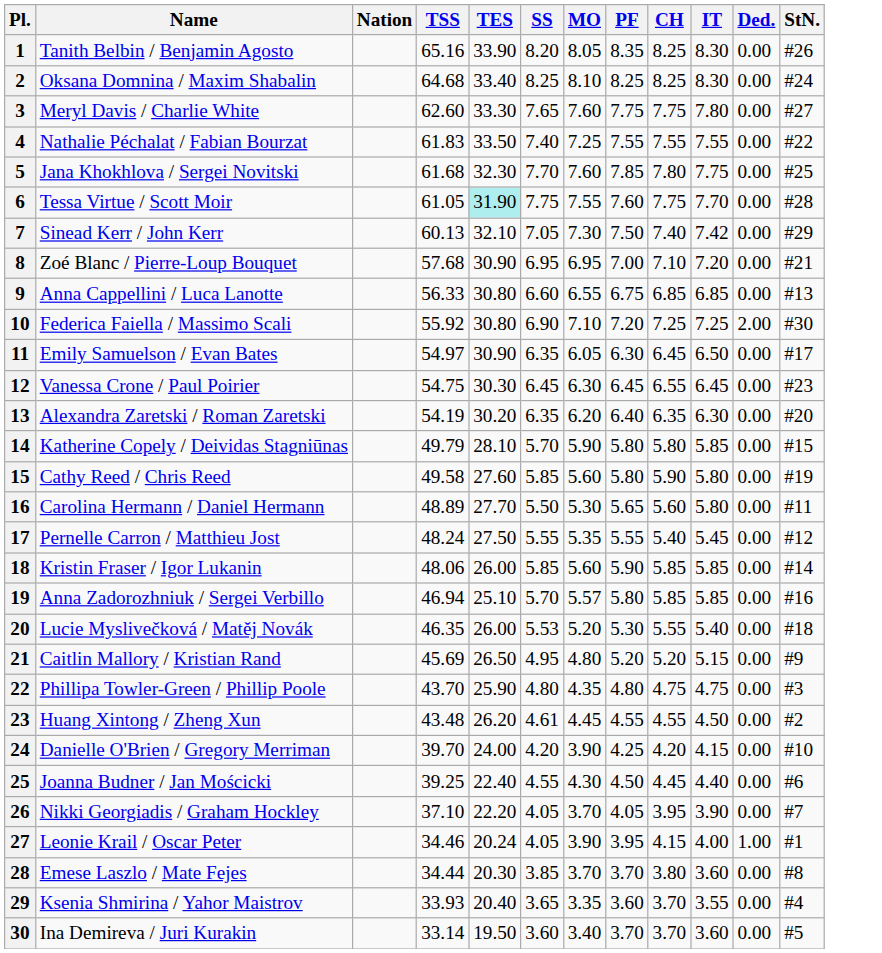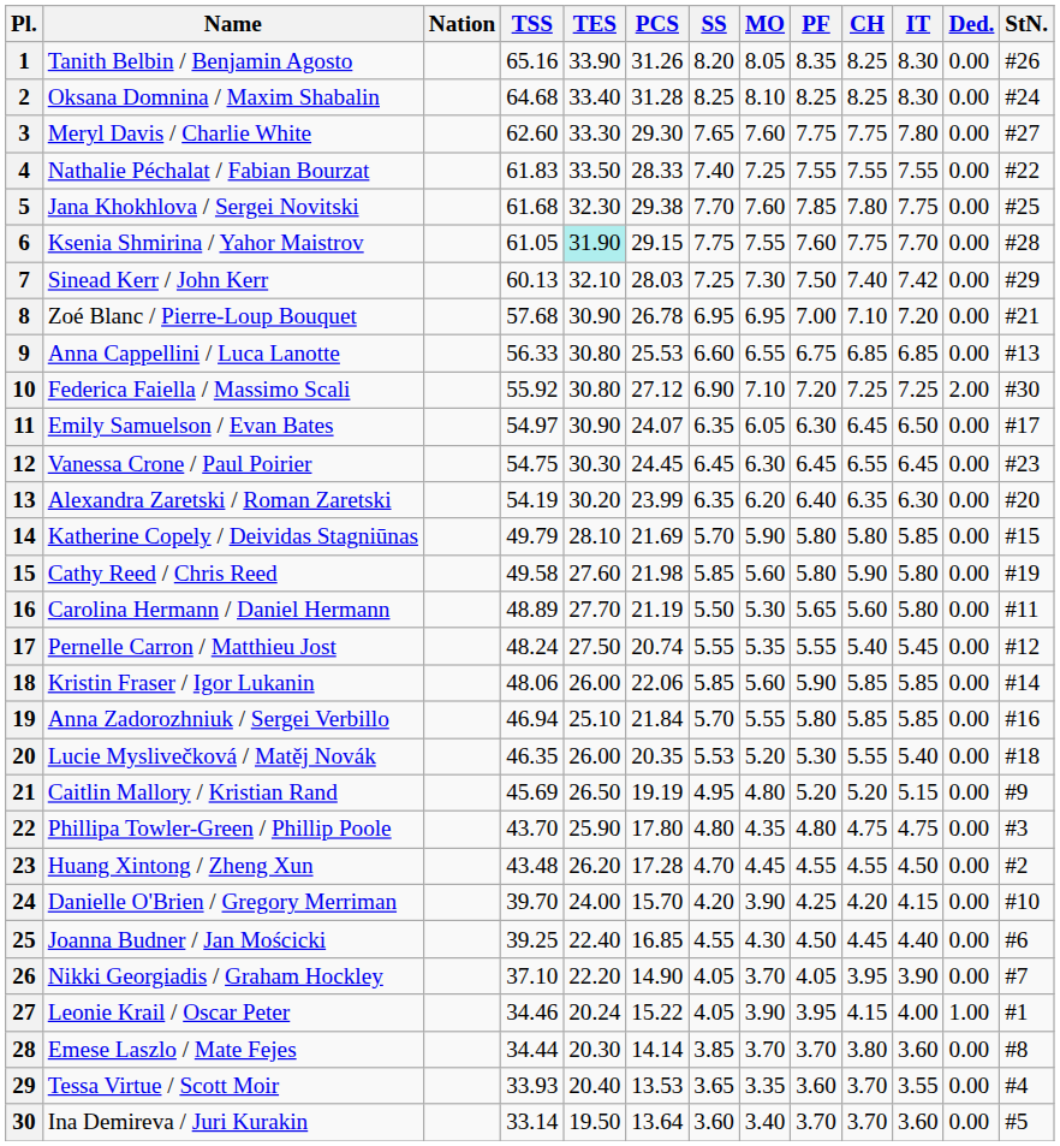 <table class="wikitable sortable">
 <tr>
 <th>Pl.</th>
 <th>Name</th>
 <th>Nation</th>
 <th><a href='#'>TSS</a></th>
 <th><a href='#'>TES</a></th>
+<th><a href='#'>PCS</a></th>
 <th><a href='#'>SS</a></th>
 <th><a href='#'>MO</a></th>
 <th><a href='#'>PF</a></th>
 <th><a href='#'>CH</a></th>
 <th><a href='#'>IT</a></th>
 <th><a href='#'>Ded.</a></th>
 <th>StN.</th>
 </tr>
 <tr>
 <th>1</th>
 <td><a href='#'>Tanith Belbin</a> / <a href='#'>Benjamin Agosto</a></td>
 <td></td>
 <td>65.16</td>
 <td>33.90</td>
+<td>31.26</td>
 <td>8.20</td>
 <td>8.05</td>
 <td>8.35</td>
 <td>8.25</td>
 <td>8.30</td>
 <td>0.00</td>
 <td>#26</td>
 </tr>
 <tr>
 <th>2</th>
 <td><a href='#'>Oksana Domnina</a> / <a href='#'>Maxim Shabalin</a></td>
 <td></td>
 <td>64.68</td>
 <td>33.40</td>
+<td>31.28</td>
 <td>8.25</td>
 <td>8.10</td>
 <td>8.25</td>
 <td>8.25</td>
 <td>8.30</td>
 <td>0.00</td>
 <td>#24</td>
 </tr>
 <tr>
 <th>3</th>
 <td><a href='#'>Meryl Davis</a> / <a href='#'>Charlie White</a></td>
 <td></td>
 <td>62.60</td>
 <td>33.30</td>
+<td>29.30</td>
 <td>7.65</td>
 <td>7.60</td>
 <td>7.75</td>
 <td>7.75</td>
 <td>7.80</td>
 <td>0.00</td>
 <td>#27</td>
 </tr>
 <tr>
 <th>4</th>
 <td><a href='#'>Nathalie Péchalat</a> / <a href='#'>Fabian Bourzat</a></td>
 <td></td>
 <td>61.83</td>
 <td>33.50</td>
+<td>28.33</td>
 <td>7.40</td>
 <td>7.25</td>
 <td>7.55</td>
 <td>7.55</td>
 <td>7.55</td>
 <td>0.00</td>
 <td>#22</td>
 </tr>
 <tr>
 <th>5</th>
 <td><a href='#'>Jana Khokhlova</a> / <a href='#'>Sergei Novitski</a></td>
 <td></td>
 <td>61.68</td>
 <td>32.30</td>
+<td>29.38</td>
 <td>7.70</td>
 <td>7.60</td>
 <td>7.85</td>
 <td>7.80</td>
 <td>7.75</td>
 <td>0.00</td>
 <td>#25</td>
 </tr>
 <tr>
 <th>6</th>
-<td><a href='#'>Tessa Virtue</a> / <a href='#'>Scott Moir</a></td>
+<td><a href='#'>Ksenia Shmirina</a> / <a href='#'>Yahor Maistrov</a></td>
 <td></td>
 <td>61.05</td>
 <td style="background: paleturquoise;">31.90</td>
+<td>29.15</td>
 <td>7.75</td>
 <td>7.55</td>
 <td>7.60</td>
 <td>7.75</td>
 <td>7.70</td>
 <td>0.00</td>
 <td>#28</td>
 </tr>
 <tr>
 <th>7</th>
 <td><a href='#'>Sinead Kerr</a> / <a href='#'>John Kerr</a></td>
 <td></td>
 <td>60.13</td>
 <td>32.10</td>
-<td>7.05</td>
+<td>28.03</td>
+<td>7.25</td>
 <td>7.30</td>
 <td>7.50</td>
 <td>7.40</td>
 <td>7.42</td>
 <td>0.00</td>
 <td>#29</td>
 </tr>
 <tr>
 <th>8</th>
 <td>Zoé Blanc / <a href='#'>Pierre-Loup Bouquet</a></td>
 <td></td>
 <td>57.68</td>
 <td>30.90</td>
+<td>26.78</td>
 <td>6.95</td>
 <td>6.95</td>
 <td>7.00</td>
 <td>7.10</td>
 <td>7.20</td>
 <td>0.00</td>
 <td>#21</td>
 </tr>
 <tr>
 <th>9</th>
 <td><a href='#'>Anna Cappellini</a> / <a href='#'>Luca Lanotte</a></td>
 <td></td>
 <td>56.33</td>
 <td>30.80</td>
+<td>25.53</td>
 <td>6.60</td>
 <td>6.55</td>
 <td>6.75</td>
 <td>6.85</td>
 <td>6.85</td>
 <td>0.00</td>
 <td>#13</td>
 </tr>
 <tr>
 <th>10</th>
 <td><a href='#'>Federica Faiella</a> / <a href='#'>Massimo Scali</a></td>
 <td></td>
 <td>55.92</td>
 <td>30.80</td>
+<td>27.12</td>
 <td>6.90</td>
 <td>7.10</td>
 <td>7.20</td>
 <td>7.25</td>
 <td>7.25</td>
 <td>2.00</td>
 <td>#30</td>
 </tr>
 <tr>
 <th>11</th>
 <td><a href='#'>Emily Samuelson</a> / <a href='#'>Evan Bates</a></td>
 <td></td>
 <td>54.97</td>
 <td>30.90</td>
+<td>24.07</td>
 <td>6.35</td>
 <td>6.05</td>
 <td>6.30</td>
 <td>6.45</td>
 <td>6.50</td>
 <td>0.00</td>
 <td>#17</td>
 </tr>
 <tr>
 <th>12</th>
 <td><a href='#'>Vanessa Crone</a> / <a href='#'>Paul Poirier</a></td>
 <td></td>
 <td>54.75</td>
 <td>30.30</td>
+<td>24.45</td>
 <td>6.45</td>
 <td>6.30</td>
 <td>6.45</td>
 <td>6.55</td>
 <td>6.45</td>
 <td>0.00</td>
 <td>#23</td>
 </tr>
 <tr>
 <th>13</th>
 <td><a href='#'>Alexandra Zaretski</a> / <a href='#'>Roman Zaretski</a></td>
 <td></td>
 <td>54.19</td>
 <td>30.20</td>
+<td>23.99</td>
 <td>6.35</td>
 <td>6.20</td>
 <td>6.40</td>
 <td>6.35</td>
 <td>6.30</td>
 <td>0.00</td>
 <td>#20</td>
 </tr>
 <tr>
 <th>14</th>
 <td><a href='#'>Katherine Copely</a> / <a href='#'>Deividas Stagniūnas</a></td>
 <td></td>
 <td>49.79</td>
 <td>28.10</td>
+<td>21.69</td>
 <td>5.70</td>
 <td>5.90</td>
 <td>5.80</td>
 <td>5.80</td>
 <td>5.85</td>
 <td>0.00</td>
 <td>#15</td>
 </tr>
 <tr>
 <th>15</th>
 <td><a href='#'>Cathy Reed</a> / <a href='#'>Chris Reed</a></td>
 <td></td>
 <td>49.58</td>
 <td>27.60</td>
+<td>21.98</td>
 <td>5.85</td>
 <td>5.60</td>
 <td>5.80</td>
 <td>5.90</td>
 <td>5.80</td>
 <td>0.00</td>
 <td>#19</td>
 </tr>
 <tr>
 <th>16</th>
 <td><a href='#'>Carolina Hermann</a> / <a href='#'>Daniel Hermann</a></td>
 <td></td>
 <td>48.89</td>
 <td>27.70</td>
+<td>21.19</td>
 <td>5.50</td>
 <td>5.30</td>
 <td>5.65</td>
 <td>5.60</td>
 <td>5.80</td>
 <td>0.00</td>
 <td>#11</td>
 </tr>
 <tr>
 <th>17</th>
 <td><a href='#'>Pernelle Carron</a> / <a href='#'>Matthieu Jost</a></td>
 <td></td>
 <td>48.24</td>
 <td>27.50</td>
+<td>20.74</td>
 <td>5.55</td>
 <td>5.35</td>
 <td>5.55</td>
 <td>5.40</td>
 <td>5.45</td>
 <td>0.00</td>
 <td>#12</td>
 </tr>
 <tr>
 <th>18</th>
 <td><a href='#'>Kristin Fraser</a> / <a href='#'>Igor Lukanin</a></td>
 <td></td>
 <td>48.06</td>
 <td>26.00</td>
+<td>22.06</td>
 <td>5.85</td>
 <td>5.60</td>
 <td>5.90</td>
 <td>5.85</td>
 <td>5.85</td>
 <td>0.00</td>
 <td>#14</td>
 </tr>
 <tr>
 <th>19</th>
 <td><a href='#'>Anna Zadorozhniuk</a> / <a href='#'>Sergei Verbillo</a></td>
 <td></td>
 <td>46.94</td>
 <td>25.10</td>
+<td>21.84</td>
 <td>5.70</td>
-<td>5.57</td>
+<td>5.55</td>
 <td>5.80</td>
 <td>5.85</td>
 <td>5.85</td>
 <td>0.00</td>
 <td>#16</td>
 </tr>
 <tr>
 <th>20</th>
 <td><a href='#'>Lucie Myslivečková</a> / <a href='#'>Matěj Novák</a></td>
 <td></td>
 <td>46.35</td>
 <td>26.00</td>
+<td>20.35</td>
 <td>5.53</td>
 <td>5.20</td>
 <td>5.30</td>
 <td>5.55</td>
 <td>5.40</td>
 <td>0.00</td>
 <td>#18</td>
 </tr>
 <tr>
 <th>21</th>
 <td><a href='#'>Caitlin Mallory</a> / <a href='#'>Kristian Rand</a></td>
 <td></td>
 <td>45.69</td>
 <td>26.50</td>
+<td>19.19</td>
 <td>4.95</td>
 <td>4.80</td>
 <td>5.20</td>
 <td>5.20</td>
 <td>5.15</td>
 <td>0.00</td>
 <td>#9</td>
 </tr>
 <tr>
 <th>22</th>
 <td><a href='#'>Phillipa Towler-Green</a> / <a href='#'>Phillip Poole</a></td>
 <td></td>
 <td>43.70</td>
 <td>25.90</td>
+<td>17.80</td>
 <td>4.80</td>
 <td>4.35</td>
 <td>4.80</td>
 <td>4.75</td>
 <td>4.75</td>
 <td>0.00</td>
 <td>#3</td>
 </tr>
 <tr>
 <th>23</th>
 <td><a href='#'>Huang Xintong</a> / <a href='#'>Zheng Xun</a></td>
 <td></td>
 <td>43.48</td>
 <td>26.20</td>
-<td>4.61</td>
+<td>17.28</td>
+<td>4.70</td>
 <td>4.45</td>
 <td>4.55</td>
 <td>4.55</td>
 <td>4.50</td>
 <td>0.00</td>
 <td>#2</td>
 </tr>
 <tr>
 <th>24</th>
 <td><a href='#'>Danielle O'Brien</a> / <a href='#'>Gregory Merriman</a></td>
 <td></td>
 <td>39.70</td>
 <td>24.00</td>
+<td>15.70</td>
 <td>4.20</td>
 <td>3.90</td>
 <td>4.25</td>
 <td>4.20</td>
 <td>4.15</td>
 <td>0.00</td>
 <td>#10</td>
 </tr>
 <tr>
 <th>25</th>
 <td><a href='#'>Joanna Budner</a> / <a href='#'>Jan Mościcki</a></td>
 <td></td>
 <td>39.25</td>
 <td>22.40</td>
+<td>16.85</td>
 <td>4.55</td>
 <td>4.30</td>
 <td>4.50</td>
 <td>4.45</td>
 <td>4.40</td>
 <td>0.00</td>
 <td>#6</td>
 </tr>
 <tr>
 <th>26</th>
 <td><a href='#'>Nikki Georgiadis</a> / <a href='#'>Graham Hockley</a></td>
 <td></td>
 <td>37.10</td>
 <td>22.20</td>
+<td>14.90</td>
 <td>4.05</td>
 <td>3.70</td>
 <td>4.05</td>
 <td>3.95</td>
 <td>3.90</td>
 <td>0.00</td>
 <td>#7</td>
 </tr>
 <tr>
 <th>27</th>
 <td><a href='#'>Leonie Krail</a> / <a href='#'>Oscar Peter</a></td>
 <td></td>
 <td>34.46</td>
 <td>20.24</td>
+<td>15.22</td>
 <td>4.05</td>
 <td>3.90</td>
 <td>3.95</td>
 <td>4.15</td>
 <td>4.00</td>
 <td>1.00</td>
 <td>#1</td>
 </tr>
 <tr>
 <th>28</th>
 <td><a href='#'>Emese Laszlo</a> / <a href='#'>Mate Fejes</a></td>
 <td></td>
 <td>34.44</td>
 <td>20.30</td>
+<td>14.14</td>
 <td>3.85</td>
 <td>3.70</td>
 <td>3.70</td>
 <td>3.80</td>
 <td>3.60</td>
 <td>0.00</td>
 <td>#8</td>
 </tr>
 <tr>
 <th>29</th>
-<td><a href='#'>Ksenia Shmirina</a> / <a href='#'>Yahor Maistrov</a></td>
+<td><a href='#'>Tessa Virtue</a> / <a href='#'>Scott Moir</a></td>
 <td></td>
 <td>33.93</td>
 <td>20.40</td>
+<td>13.53</td>
 <td>3.65</td>
 <td>3.35</td>
 <td>3.60</td>
 <td>3.70</td>
 <td>3.55</td>
 <td>0.00</td>
 <td>#4</td>
 </tr>
 <tr>
 <th>30</th>
 <td>Ina Demireva / <a href='#'>Juri Kurakin</a></td>
 <td></td>
 <td>33.14</td>
 <td>19.50</td>
+<td>13.64</td>
 <td>3.60</td>
 <td>3.40</td>
 <td>3.70</td>
 <td>3.70</td>
 <td>3.60</td>
 <td>0.00</td>
 <td>#5</td>
 </tr>
 </table>
